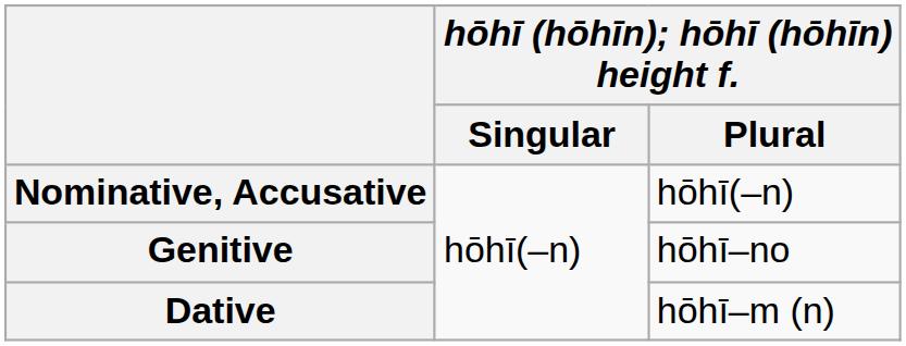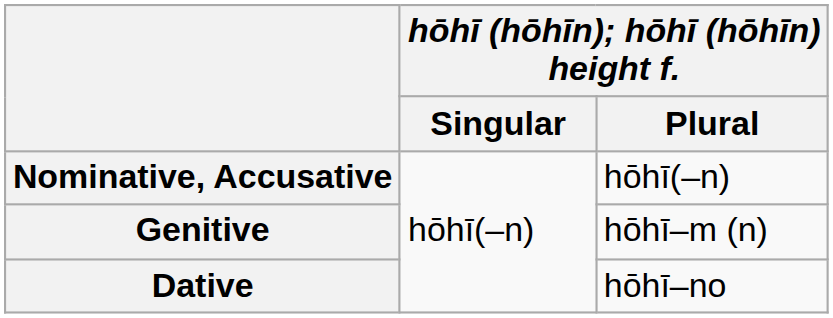 <table class="wikitable">
 <tr>
 <th rowspan="2"></th>
 <th colspan="2"><strong><em>hōhī (hōhīn); hōhī (hōhīn)<em><br> height f.<strong></th>
 </tr>
 <tr>
 <th></strong>Singular<strong></th>
 <th></strong>Plural<strong></th>
 </tr>
 <tr>
 <th></strong>Nominative, Accusative<strong></th>
 <td rowspan="3">hōhī</strong>(–n)<strong></td>
 <td>hōhī</strong>(–n)<strong></td>
 </tr>
 <tr>
 <th></strong>Genitive<strong></th>
-<td>hōhī</strong>–no<strong></td>
+<td>hōhī</strong>–m (n)<strong></td>
 </tr>
 <tr>
 <th></strong>Dative<strong></th>
-<td>hōhī</strong>–m (n)<strong></td>
+<td>hōhī</strong>–no<strong></td>
 </tr>
 </table>
